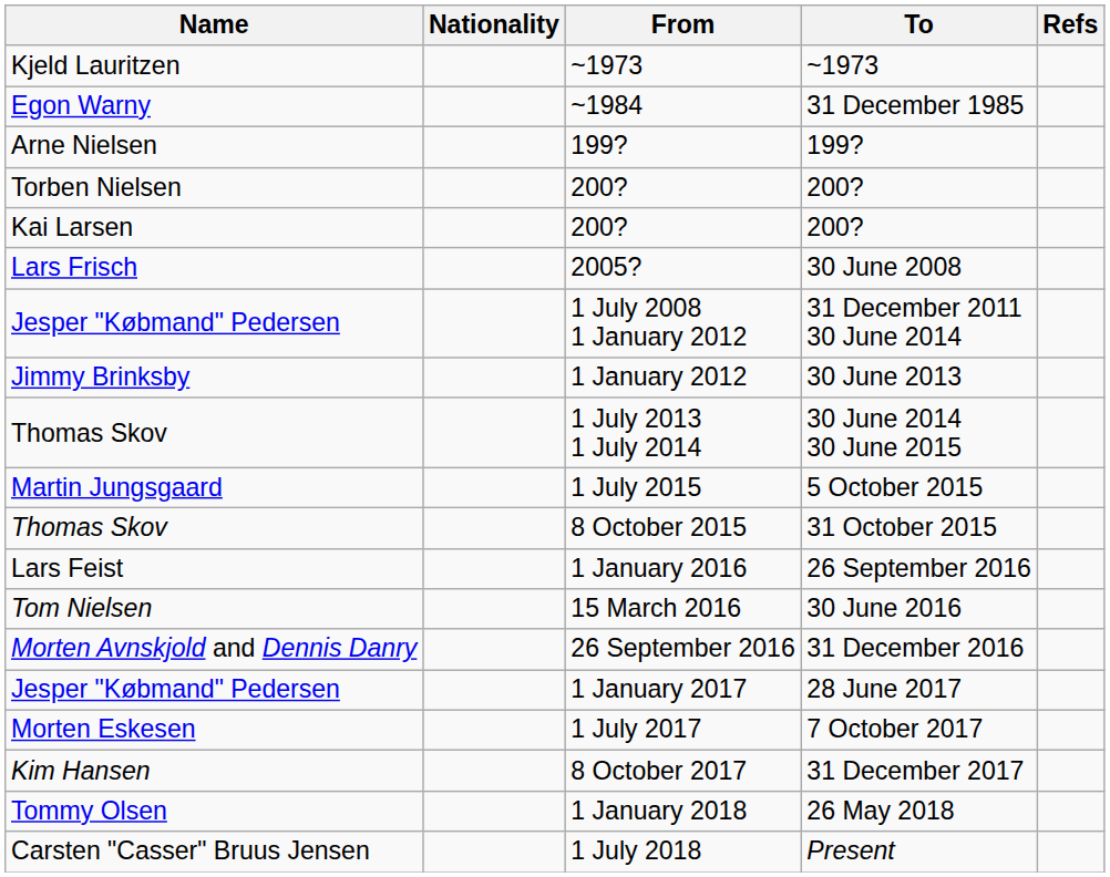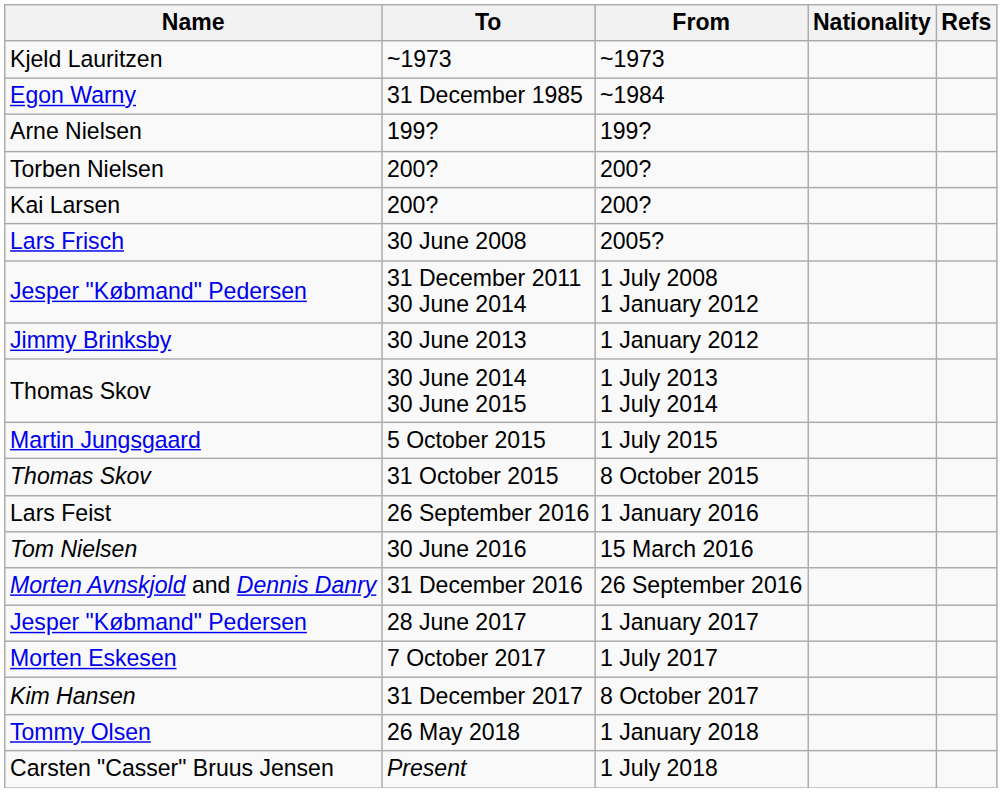 <table class="wikitable plainrowheaders sortable" style="text-align:left">
 <tr>
 <th>Name</th>
+<th>To</th>
+<th>From</th>
 <th>Nationality</th>
-<th>From</th>
-<th>To</th>
 <th>Refs</th>
 </tr>
 <tr>
 <td>Kjeld Lauritzen </td>
-<td></td>
 <td>~1973</td>
 <td>~1973</td>
+<td></td>
 <td></td>
 </tr>
 <tr>
 <td><a href='#'>Egon Warny</a></td>
+<td>31 December 1985</td>
+<td>~1984</td>
 <td></td>
-<td>~1984</td>
-<td>31 December 1985</td>
 <td></td>
 </tr>
 <tr>
 <td>Arne Nielsen</td>
-<td></td>
 <td>199?</td>
 <td>199?</td>
+<td></td>
 <td></td>
 </tr>
 <tr>
 <td>Torben Nielsen</td>
-<td></td>
 <td>200?</td>
 <td>200?</td>
+<td></td>
 <td></td>
 </tr>
 <tr>
 <td>Kai Larsen</td>
-<td></td>
 <td>200?</td>
 <td>200?</td>
+<td></td>
 <td></td>
 </tr>
 <tr>
 <td><a href='#'>Lars Frisch</a></td>
+<td>30 June 2008</td>
+<td>2005?</td>
 <td></td>
-<td>2005?</td>
-<td>30 June 2008</td>
 <td></td>
 </tr>
 <tr>
 <td><a href='#'>Jesper "Købmand" Pedersen</a></td>
+<td>31 December 2011<br>30 June 2014</td>
+<td>1 July 2008<br>1 January 2012</td>
 <td></td>
-<td>1 July 2008<br>1 January 2012</td>
-<td>31 December 2011<br>30 June 2014</td>
 <td></td>
 </tr>
 <tr>
 <td><a href='#'>Jimmy Brinksby</a></td>
+<td>30 June 2013</td>
+<td>1 January 2012</td>
 <td></td>
-<td>1 January 2012</td>
-<td>30 June 2013</td>
 <td></td>
 </tr>
 <tr>
 <td>Thomas Skov</td>
+<td>30 June 2014<br>30 June 2015</td>
+<td>1 July 2013<br>1 July 2014</td>
 <td></td>
-<td>1 July 2013<br>1 July 2014</td>
-<td>30 June 2014<br>30 June 2015</td>
 <td></td>
 </tr>
 <tr>
 <td><a href='#'>Martin Jungsgaard</a></td>
+<td>5 October 2015</td>
+<td>1 July 2015</td>
 <td></td>
-<td>1 July 2015</td>
-<td>5 October 2015</td>
 <td></td>
 </tr>
 <tr>
 <td><em>Thomas Skov</em> </td>
+<td>31 October 2015</td>
+<td>8 October 2015</td>
 <td></td>
-<td>8 October 2015</td>
-<td>31 October 2015</td>
 <td></td>
 </tr>
 <tr>
 <td>Lars Feist </td>
+<td>26 September 2016</td>
+<td>1 January 2016</td>
 <td></td>
-<td>1 January 2016</td>
-<td>26 September 2016</td>
 <td></td>
 </tr>
 <tr>
 <td><em>Tom Nielsen</em> </td>
+<td>30 June 2016</td>
+<td>15 March 2016</td>
 <td></td>
-<td>15 March 2016</td>
-<td>30 June 2016</td>
 <td></td>
 </tr>
 <tr>
 <td><em><a href='#'>Morten Avnskjold</a></em> and <em><a href='#'>Dennis Danry</a></em> </td>
+<td>31 December 2016</td>
+<td>26 September 2016</td>
 <td></td>
-<td>26 September 2016</td>
-<td>31 December 2016</td>
 <td></td>
 </tr>
 <tr>
 <td><a href='#'>Jesper "Købmand" Pedersen</a></td>
+<td>28 June 2017</td>
+<td>1 January 2017</td>
 <td></td>
-<td>1 January 2017</td>
-<td>28 June 2017</td>
 <td></td>
 </tr>
 <tr>
 <td><a href='#'>Morten Eskesen</a></td>
+<td>7 October 2017</td>
+<td>1 July 2017</td>
 <td></td>
-<td>1 July 2017</td>
-<td>7 October 2017</td>
 <td></td>
 </tr>
 <tr>
 <td><em>Kim Hansen</em> </td>
+<td>31 December 2017</td>
+<td>8 October 2017</td>
 <td></td>
-<td>8 October 2017</td>
-<td>31 December 2017</td>
 <td></td>
 </tr>
 <tr>
 <td><a href='#'>Tommy Olsen</a></td>
+<td>26 May 2018</td>
+<td>1 January 2018</td>
 <td></td>
-<td>1 January 2018</td>
-<td>26 May 2018</td>
 <td></td>
 </tr>
 <tr>
 <td>Carsten "Casser" Bruus Jensen</td>
+<td><em>Present</em></td>
+<td>1 July 2018</td>
 <td></td>
-<td>1 July 2018</td>
-<td><em>Present</em></td>
 <td></td>
 </tr>
 </table>
